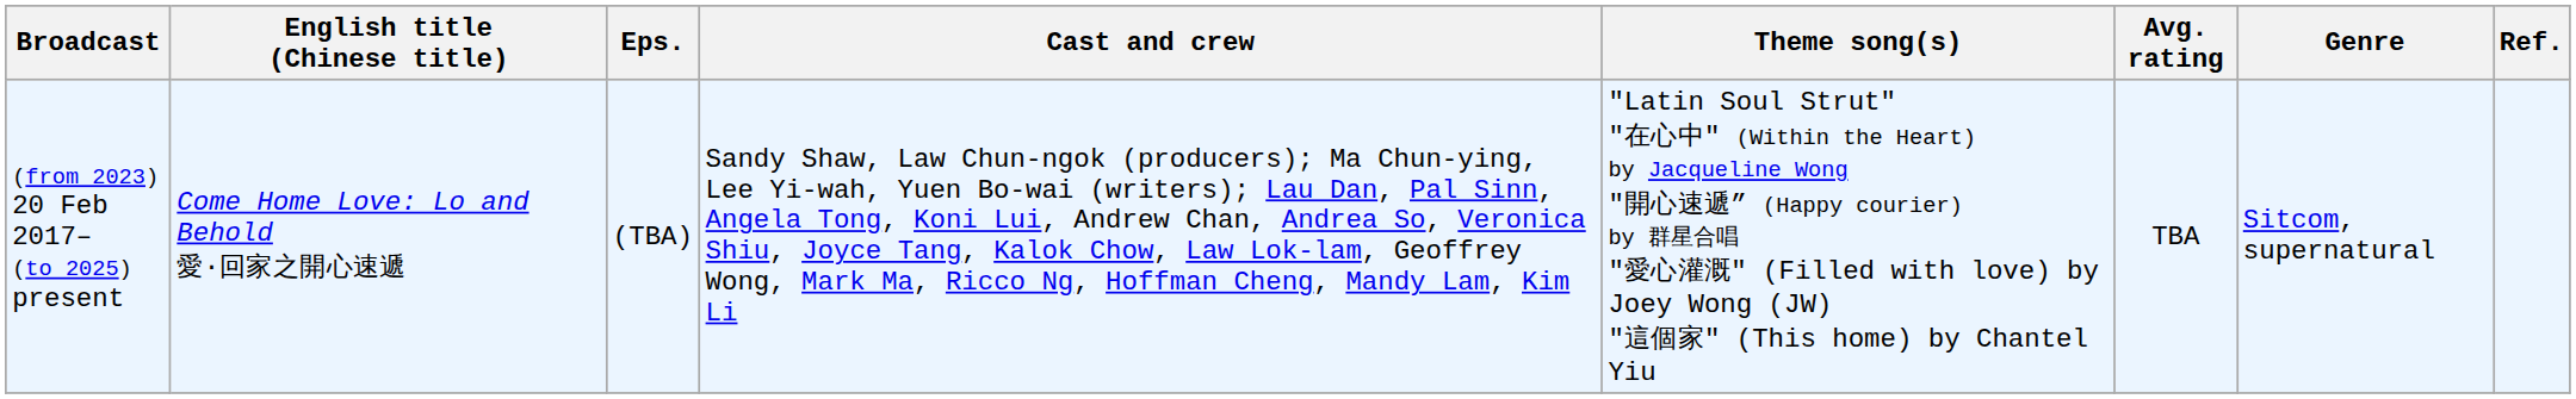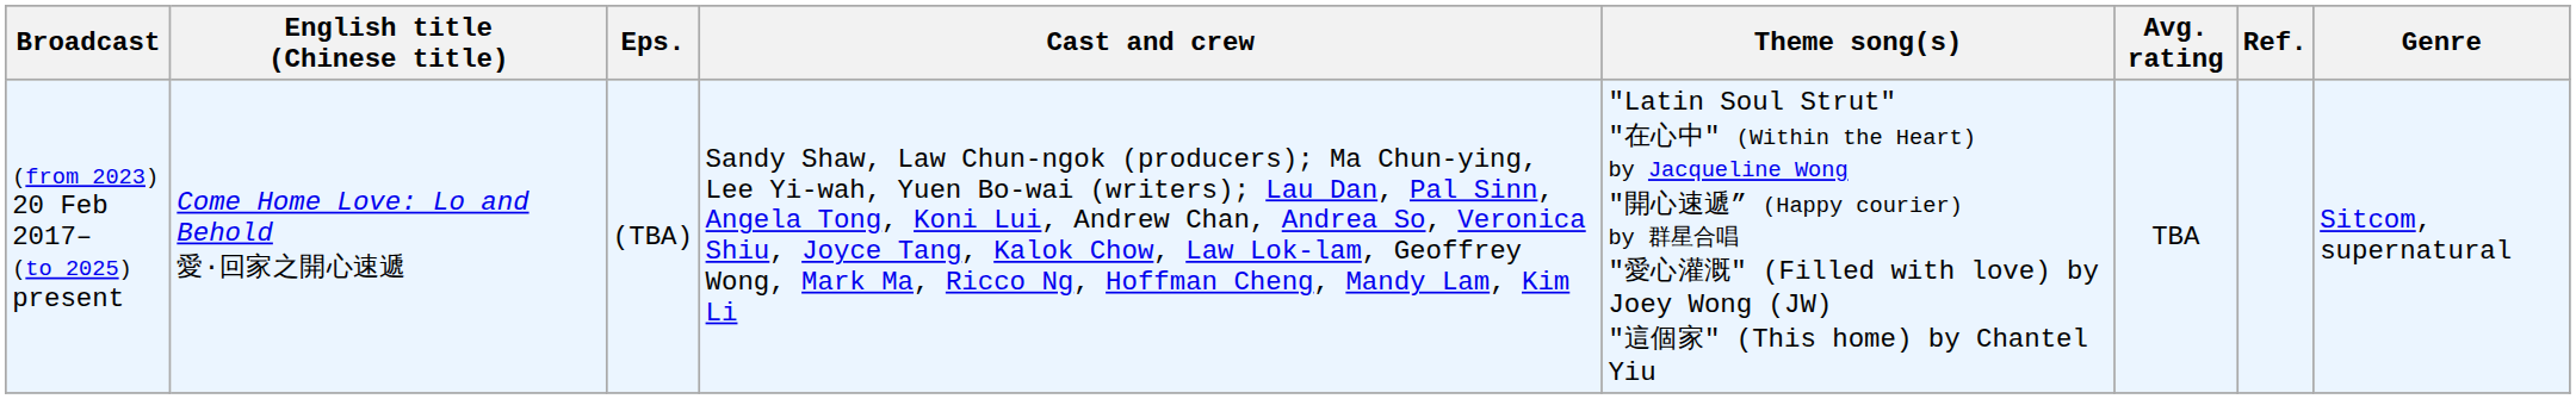 <table class="wikitable sortable">
 <tr>
 <th>Broadcast</th>
 <th style="width:17%;">English title <br> (Chinese title)</th>
 <th>Eps.</th>
 <th>Cast and crew</th>
 <th style="width:20%;">Theme song(s)</th>
 <th>Avg. rating</th>
+<th>Ref.</th>
 <th style="width:10%;">Genre</th>
-<th>Ref.</th>
 </tr>
 <tr ---- bgcolor="#ebf5ff">
 <td><small>(<a href='#'>from 2023</a>) </small><br> 20 Feb 2017–<br><small>(<a href='#'>to 2025</a>)</small><br>present</td>
 <td><em><a href='#'>Come Home Love: Lo and Behold</a></em> <br>愛·回家之開心速遞</td>
 <td style="text-align:center;">(TBA)</td>
 <td>Sandy Shaw, Law Chun-ngok (producers); Ma Chun-ying, Lee Yi-wah, Yuen Bo-wai (writers); <a href='#'>Lau Dan</a>, <a href='#'>Pal Sinn</a>, <a href='#'>Angela Tong</a>, <a href='#'>Koni Lui</a>, Andrew Chan, <a href='#'>Andrea So</a>, <a href='#'>Veronica Shiu</a>, <a href='#'>Joyce Tang</a>, <a href='#'>Kalok Chow</a>, <a href='#'>Law Lok-lam</a>, Geoffrey Wong, <a href='#'>Mark Ma</a>, <a href='#'>Ricco Ng</a>, <a href='#'>Hoffman Cheng</a>, <a href='#'>Mandy Lam</a>, <a href='#'>Kim Li</a></td>
 <td>"Latin Soul Strut"<br>"在心中" <small>(Within the Heart)</small><br><small>by <a href='#'>Jacqueline Wong</a></small>  <br> "開心速遞” <small> (Happy courier)<br> </small> <small> by 群星合唱 </small>  <br>"愛心灌溉" (Filled with love) by Joey Wong (JW) <br>"這個家" (This home) by Chantel Yiu</td>
 <td style="text-align:center;">TBA</td>
+<td style="text-align:center;"><br></td>
 <td><a href='#'>Sitcom</a>, supernatural</td>
-<td style="text-align:center;"><br></td>
 </tr>
 </table>
